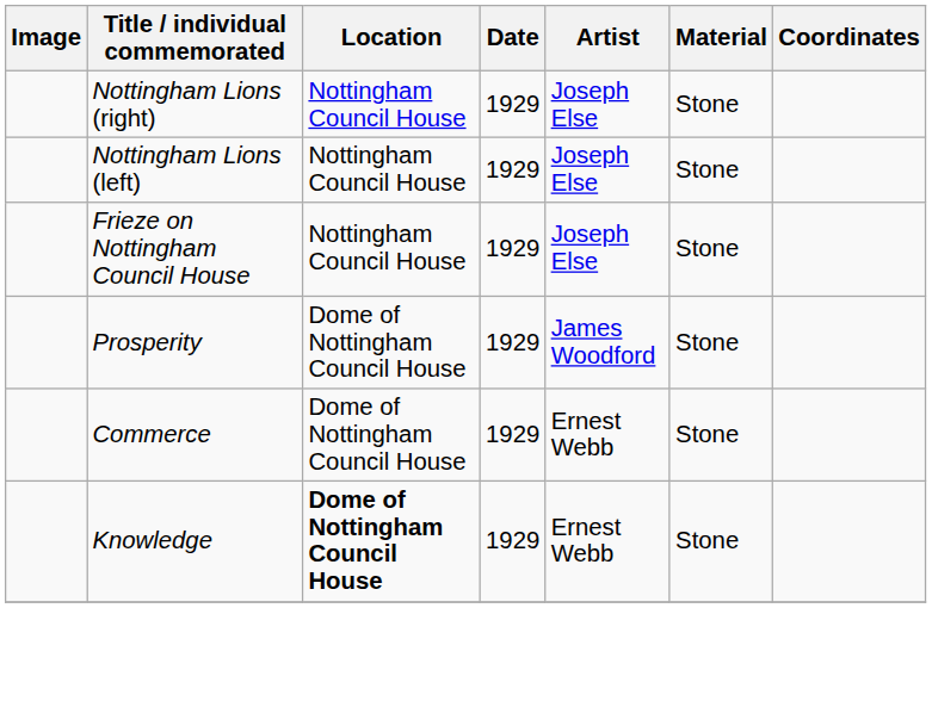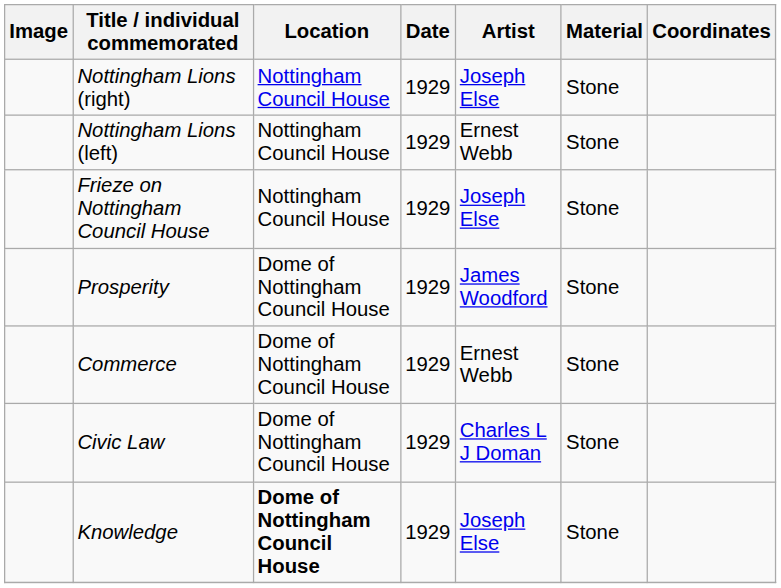 <table class="wikitable sortable">
 <tr>
 <th class="unsortable">Image</th>
 <th>Title / individual commemorated</th>
 <th>Location</th>
 <th>Date</th>
 <th>Artist</th>
 <th>Material</th>
 <th>Coordinates</th>
 </tr>
 <tr>
 <td></td>
 <td><em>Nottingham Lions</em> (right)</td>
 <td><a href='#'>Nottingham Council House</a></td>
 <td>1929</td>
 <td><a href='#'>Joseph Else</a></td>
 <td>Stone</td>
 <td></td>
 </tr>
 <tr>
 <td></td>
 <td><em>Nottingham Lions</em> (left)</td>
 <td>Nottingham Council House</td>
 <td>1929</td>
-<td><a href='#'>Joseph Else</a></td>
+<td>Ernest Webb</td>
 <td>Stone</td>
 <td></td>
 </tr>
 <tr>
 <td></td>
 <td><em>Frieze on Nottingham Council House</em></td>
 <td>Nottingham Council House</td>
 <td>1929</td>
 <td><a href='#'>Joseph Else</a></td>
 <td>Stone</td>
 <td></td>
 </tr>
 <tr>
 <td></td>
 <td><em>Prosperity</em></td>
 <td>Dome of Nottingham Council House</td>
 <td>1929</td>
 <td><a href='#'>James Woodford</a></td>
 <td>Stone</td>
 <td></td>
 </tr>
 <tr>
 <td></td>
 <td><em>Commerce</em></td>
 <td>Dome of Nottingham Council House</td>
 <td>1929</td>
 <td>Ernest Webb</td>
 <td>Stone</td>
 <td></td>
 </tr>
 <tr>
 <td></td>
+<td><em>Civic Law</em></td>
+<td>Dome of Nottingham Council House</td>
+<td>1929</td>
+<td><a href='#'>Charles L J Doman</a></td>
+<td>Stone</td>
+<td></td>
+</tr>
+<tr>
+<td></td>
 <td><em>Knowledge</em></td>
 <td><strong>Dome of Nottingham Council House</strong></td>
 <td>1929</td>
-<td>Ernest Webb</td>
+<td><a href='#'>Joseph Else</a></td>
 <td>Stone</td>
 <td></td>
 </tr>
 <tr>
 </tr>
 </table>
